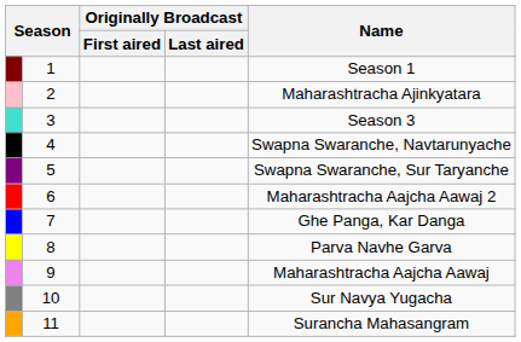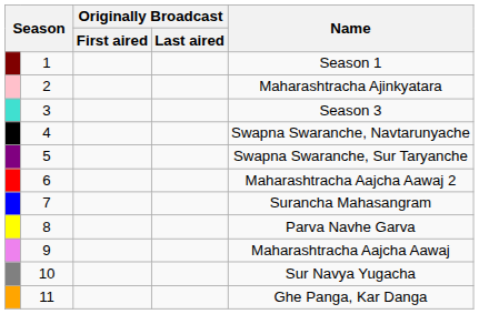 <table class="wikitable" style="text-align:center">
 <tr>
 <th style="padding: 0 8px" colspan="2" rowspan="2">Season</th>
 <th colspan="2">Originally Broadcast</th>
 <th style="padding: 0 8px" rowspan="2">Name</th>
 </tr>
 <tr>
 <th style="padding: 1 8px">First aired</th>
 <th style="padding: 1 8px">Last aired</th>
 </tr>
 <tr>
 <td style="background:Maroon"></td>
 <td align="center">1</td>
 <td align="center"></td>
 <td align="center"></td>
 <td align="center">Season 1</td>
 </tr>
 <tr>
 <td style="background:Pink"></td>
 <td align="center">2</td>
 <td align="center"></td>
 <td align="center"></td>
 <td align="center">Maharashtracha Ajinkyatara</td>
 </tr>
 <tr>
 <td style="background:Turquoise"></td>
 <td align="center">3</td>
 <td align="center"></td>
 <td align="center"></td>
 <td align="center">Season 3</td>
 </tr>
 <tr>
 <td style="background:Black"></td>
 <td align="center">4</td>
 <td align="center"></td>
 <td align="center"></td>
 <td align="center">Swapna Swaranche, Navtarunyache</td>
 </tr>
 <tr>
 <td style="background:Purple"></td>
 <td align="center">5</td>
 <td align="center"></td>
 <td align="center"></td>
 <td align="center">Swapna Swaranche, Sur Taryanche</td>
 </tr>
 <tr>
 <td style="background:Red"></td>
 <td align="center">6</td>
 <td align="center"></td>
 <td align="center"></td>
 <td align="center">Maharashtracha Aajcha Aawaj 2</td>
 </tr>
 <tr>
 <td style="background:Blue"></td>
 <td align="center">7</td>
 <td align="center"></td>
 <td align="center"></td>
-<td align="center">Ghe Panga, Kar Danga</td>
+<td align="center">Surancha Mahasangram</td>
 </tr>
 <tr>
 <td style="background:Yellow"></td>
 <td align="center">8</td>
 <td align="center"></td>
 <td align="center"></td>
 <td align="center">Parva Navhe Garva</td>
 </tr>
 <tr>
 <td style="background:Violet"></td>
 <td align="center">9</td>
 <td align="center"></td>
 <td align="center"></td>
 <td align="center">Maharashtracha Aajcha Aawaj</td>
 </tr>
 <tr>
 <td style="background:Grey"></td>
 <td align="center">10</td>
 <td align="center"></td>
 <td align="center"></td>
 <td align="center">Sur Navya Yugacha</td>
 </tr>
 <tr>
 <td style="background:Orange"></td>
 <td align="center">11</td>
 <td align="center"></td>
 <td align="center"></td>
-<td align="center">Surancha Mahasangram</td>
+<td align="center">Ghe Panga, Kar Danga</td>
 </tr>
 </table>
